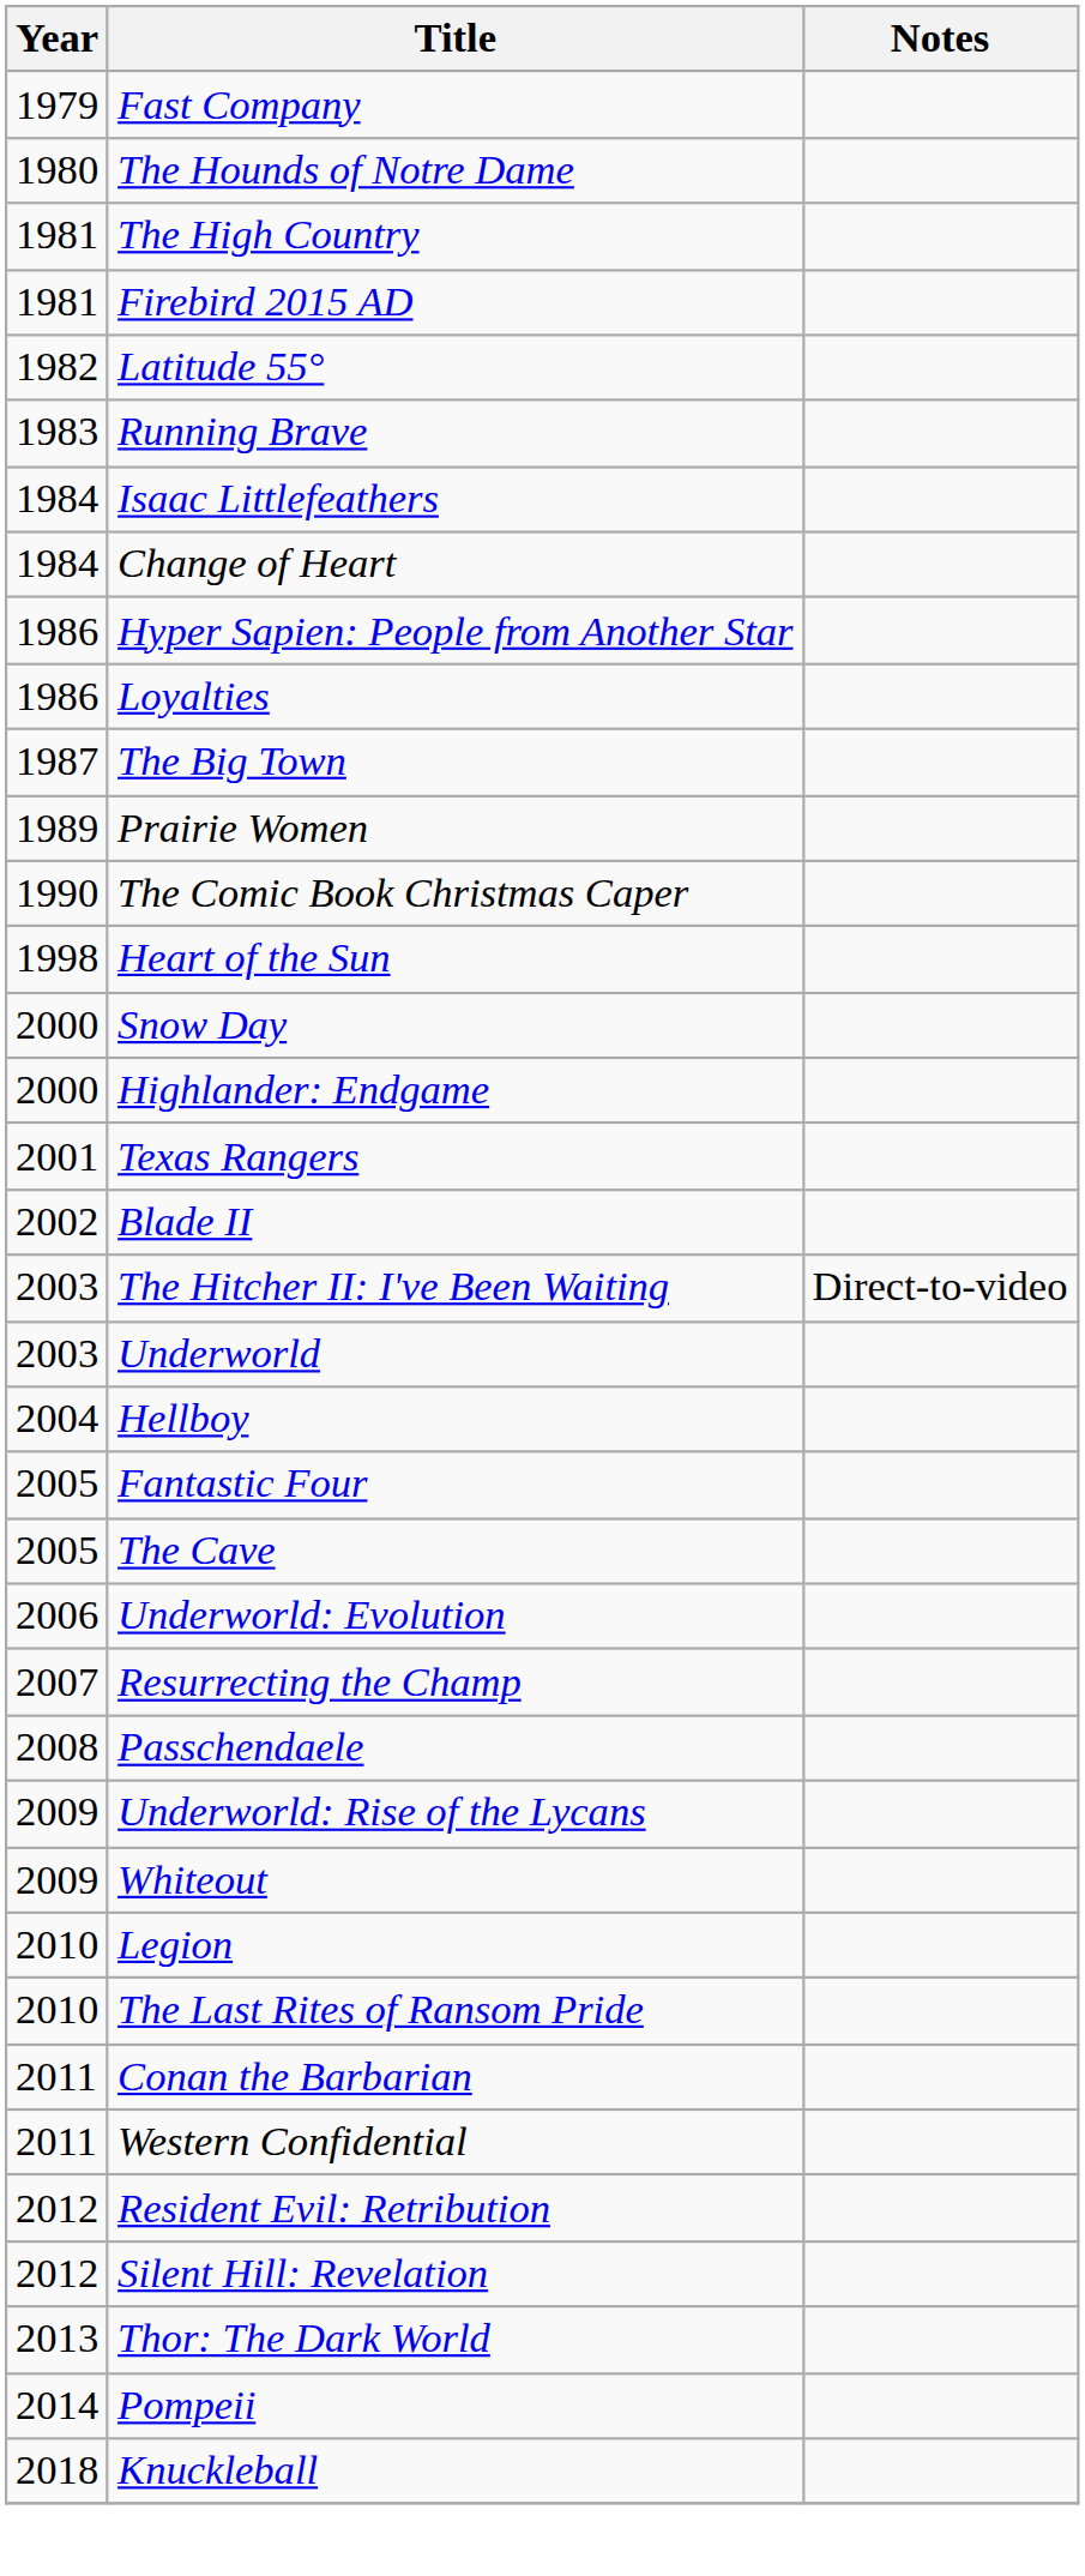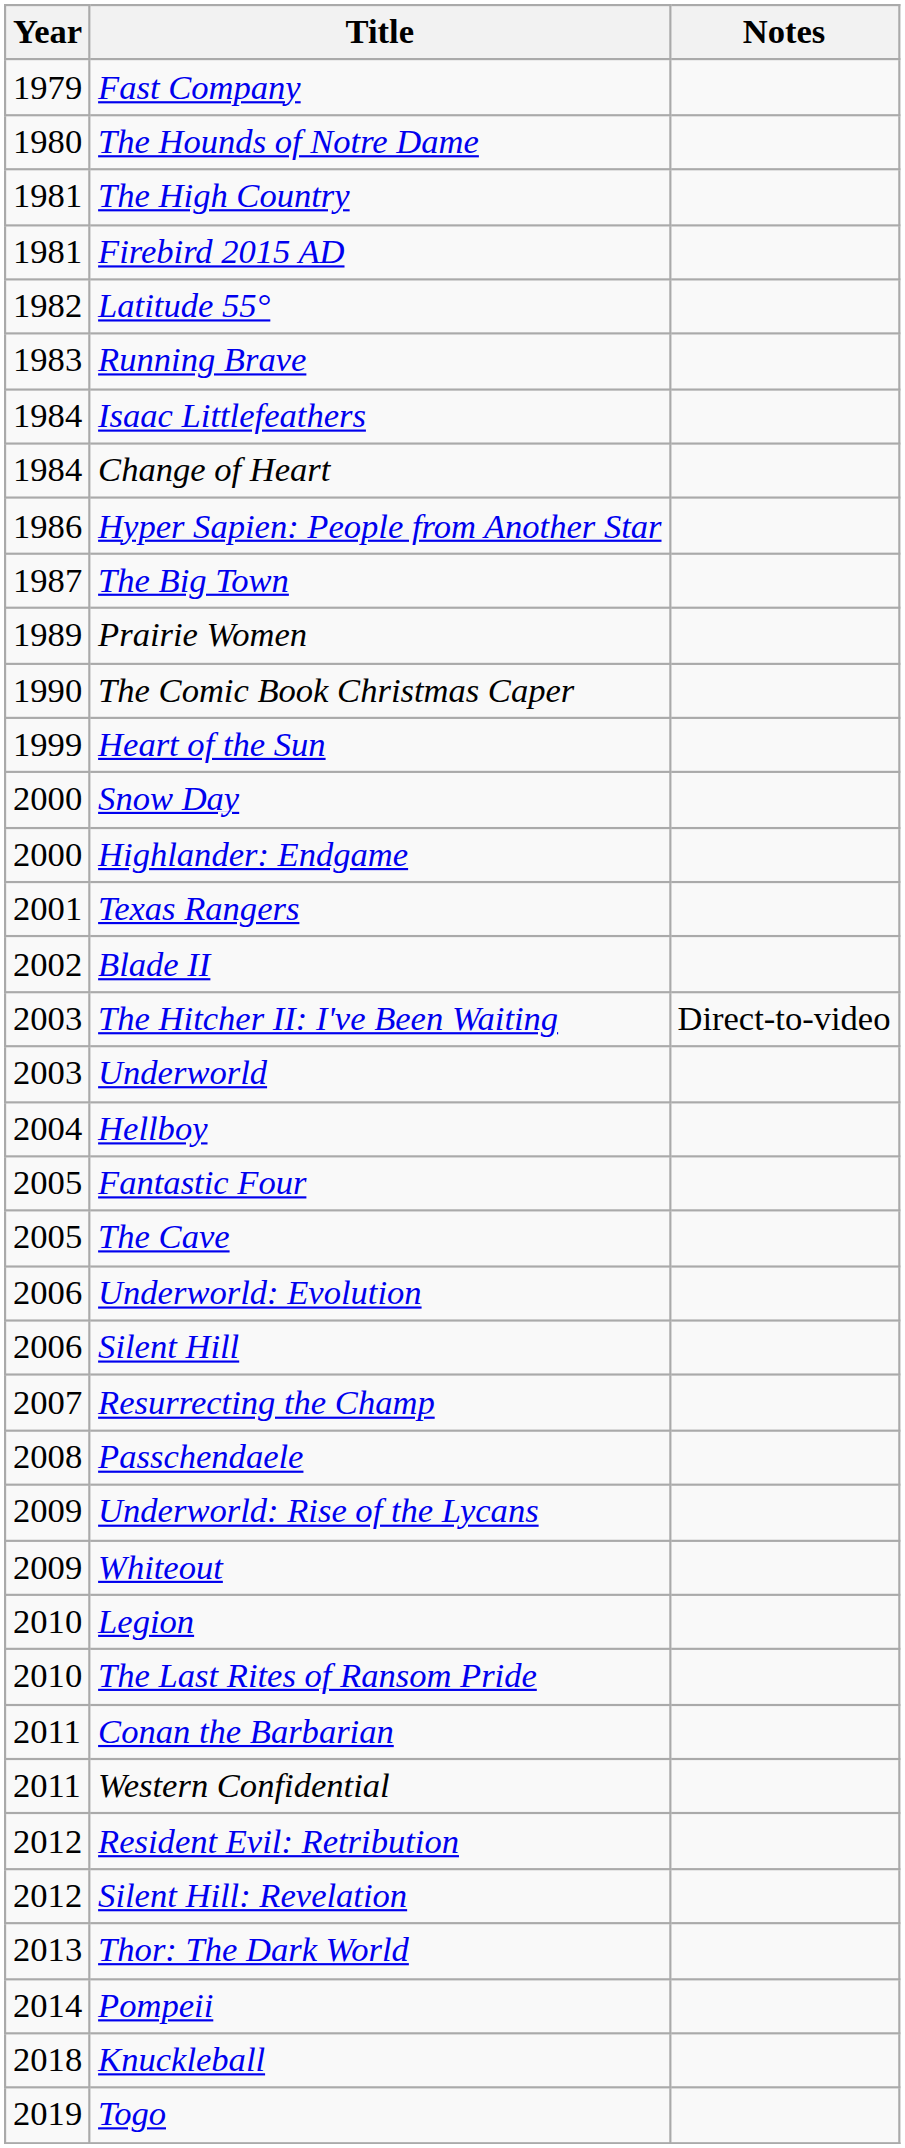 <table class="wikitable sortable">
 <tr>
 <th>Year</th>
 <th>Title</th>
 <th class="unsortable">Notes</th>
 </tr>
 <tr>
 <td>1979</td>
 <td><em><a href='#'>Fast Company</a></em></td>
 <td></td>
 </tr>
 <tr>
 <td>1980</td>
 <td><em><a href='#'>The Hounds of Notre Dame</a></em></td>
 <td></td>
 </tr>
 <tr>
 <td>1981</td>
 <td><em><a href='#'>The High Country</a></em></td>
 <td></td>
 </tr>
 <tr>
 <td>1981</td>
 <td><em><a href='#'>Firebird 2015 AD</a></em></td>
 <td></td>
 </tr>
 <tr>
 <td>1982</td>
 <td><em><a href='#'>Latitude 55°</a></em></td>
 <td></td>
 </tr>
 <tr>
 <td>1983</td>
 <td><em><a href='#'>Running Brave</a></em></td>
 <td></td>
 </tr>
 <tr>
 <td>1984</td>
 <td><em><a href='#'>Isaac Littlefeathers</a></em></td>
 <td></td>
 </tr>
 <tr>
 <td>1984</td>
 <td><em>Change of Heart</em></td>
 <td></td>
 </tr>
 <tr>
 <td>1986</td>
 <td><em><a href='#'>Hyper Sapien: People from Another Star</a></em></td>
 <td></td>
 </tr>
 <tr>
-<td>1986</td>
-<td><em><a href='#'>Loyalties</a></em></td>
-<td></td>
-</tr>
-<tr>
 <td>1987</td>
 <td><em><a href='#'>The Big Town</a></em></td>
 <td></td>
 </tr>
 <tr>
 <td>1989</td>
 <td><em>Prairie Women</em></td>
 <td></td>
 </tr>
 <tr>
 <td>1990</td>
 <td><em>The Comic Book Christmas Caper</em></td>
 <td></td>
 </tr>
 <tr>
-<td>1998</td>
+<td>1999</td>
 <td><em><a href='#'>Heart of the Sun</a></em></td>
 <td></td>
 </tr>
 <tr>
 <td>2000</td>
 <td><em><a href='#'>Snow Day</a></em></td>
 <td></td>
 </tr>
 <tr>
 <td>2000</td>
 <td><em><a href='#'>Highlander: Endgame</a></em></td>
 <td></td>
 </tr>
 <tr>
 <td>2001</td>
 <td><em><a href='#'>Texas Rangers</a></em></td>
 <td></td>
 </tr>
 <tr>
 <td>2002</td>
 <td><em><a href='#'>Blade II</a></em></td>
 <td></td>
 </tr>
 <tr>
 <td>2003</td>
 <td><em><a href='#'>The Hitcher II: I've Been Waiting</a></em></td>
 <td>Direct-to-video</td>
 </tr>
 <tr>
 <td>2003</td>
 <td><em><a href='#'>Underworld</a></em></td>
 <td></td>
 </tr>
 <tr>
 <td>2004</td>
 <td><em><a href='#'>Hellboy</a></em></td>
 <td></td>
 </tr>
 <tr>
 <td>2005</td>
 <td><em><a href='#'>Fantastic Four</a></em></td>
 <td></td>
 </tr>
 <tr>
 <td>2005</td>
 <td><em><a href='#'>The Cave</a></em></td>
 <td></td>
 </tr>
 <tr>
 <td>2006</td>
 <td><em><a href='#'>Underworld: Evolution</a></em></td>
+<td></td>
+</tr>
+<tr>
+<td>2006</td>
+<td><em><a href='#'>Silent Hill</a></em></td>
 <td></td>
 </tr>
 <tr>
 <td>2007</td>
 <td><em><a href='#'>Resurrecting the Champ</a></em></td>
 <td></td>
 </tr>
 <tr>
 <td>2008</td>
 <td><em><a href='#'>Passchendaele</a></em></td>
 <td></td>
 </tr>
 <tr>
 <td>2009</td>
 <td><em><a href='#'>Underworld: Rise of the Lycans</a></em></td>
 <td></td>
 </tr>
 <tr>
 <td>2009</td>
 <td><em><a href='#'>Whiteout</a></em></td>
 <td></td>
 </tr>
 <tr>
 <td>2010</td>
 <td><em><a href='#'>Legion</a></em></td>
 <td></td>
 </tr>
 <tr>
 <td>2010</td>
 <td><em><a href='#'>The Last Rites of Ransom Pride</a></em></td>
 <td></td>
 </tr>
 <tr>
 <td>2011</td>
 <td><em><a href='#'>Conan the Barbarian</a></em></td>
 <td></td>
 </tr>
 <tr>
 <td>2011</td>
 <td><em>Western Confidential</em></td>
 <td></td>
 </tr>
 <tr>
 <td>2012</td>
 <td><em><a href='#'>Resident Evil: Retribution</a></em></td>
 <td></td>
 </tr>
 <tr>
 <td>2012</td>
 <td><em><a href='#'>Silent Hill: Revelation</a></em></td>
 <td></td>
 </tr>
 <tr>
 <td>2013</td>
 <td><em><a href='#'>Thor: The Dark World</a></em></td>
 <td></td>
 </tr>
 <tr>
 <td>2014</td>
 <td><em><a href='#'>Pompeii</a></em></td>
 <td></td>
 </tr>
 <tr>
 <td>2018</td>
 <td><em><a href='#'>Knuckleball</a></em></td>
 <td></td>
 </tr>
 <tr>
+<td>2019</td>
+<td><em><a href='#'>Togo</a></em></td>
+<td></td>
+</tr>
+<tr>
 </tr>
 </table>
